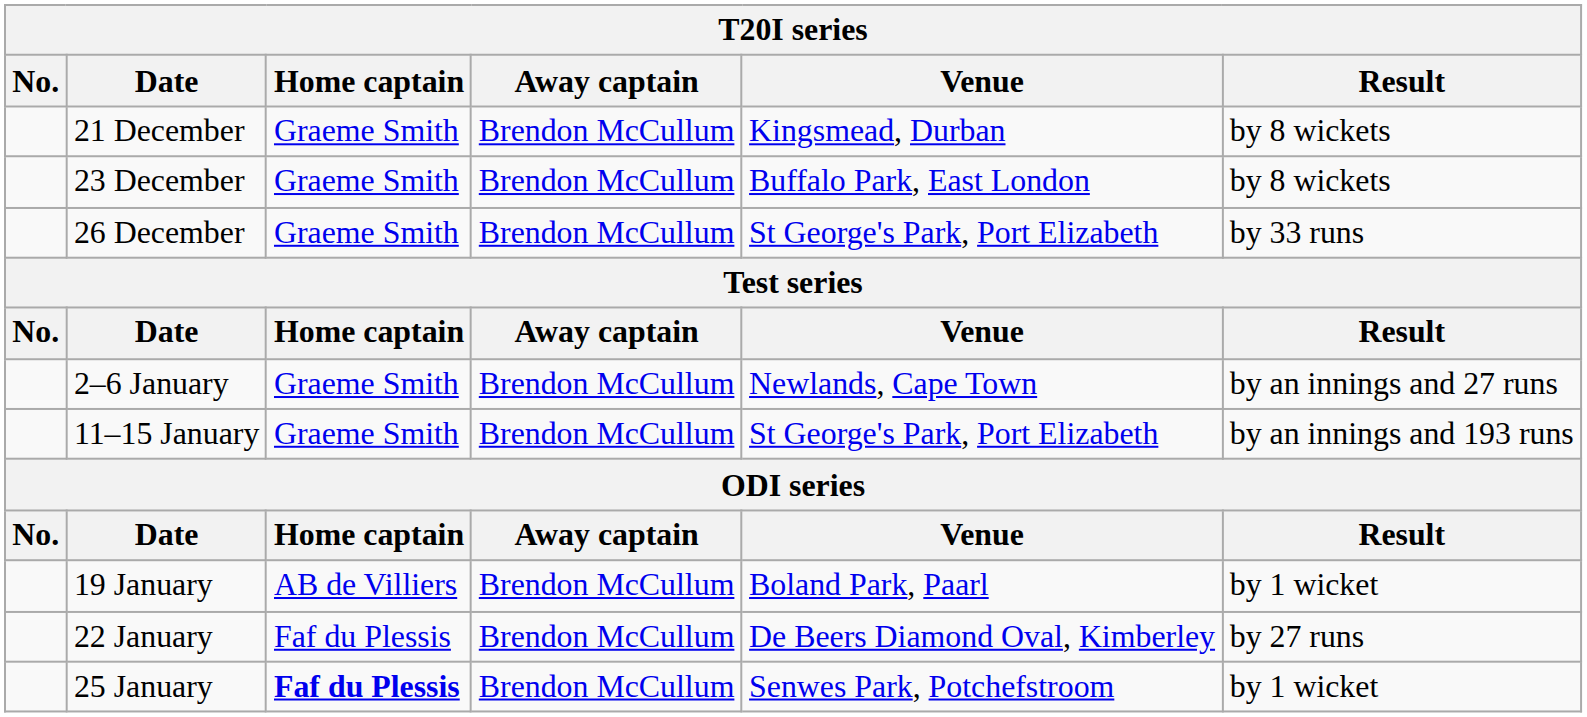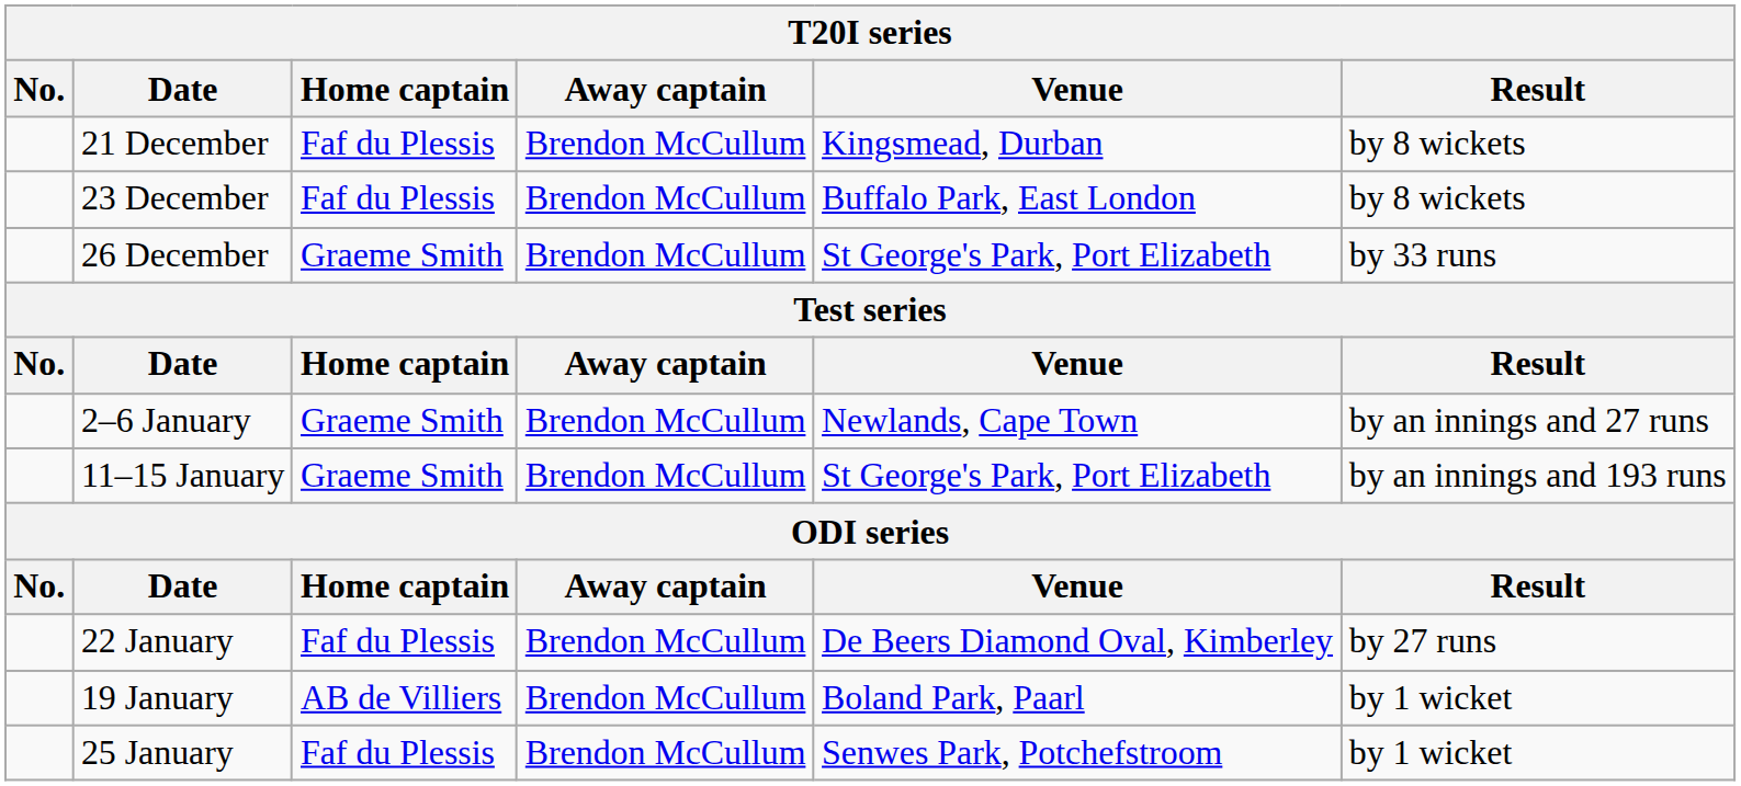 <table class="wikitable">
 <tr>
 <th colspan="6">T20I series</th>
 </tr>
 <tr>
 <th>No.</th>
 <th>Date</th>
 <th>Home captain</th>
 <th>Away captain</th>
 <th>Venue</th>
 <th>Result</th>
 </tr>
 <tr>
 <td></td>
 <td>21 December</td>
-<td><a href='#'>Graeme Smith</a></td>
+<td><a href='#'>Faf du Plessis</a></td>
 <td><a href='#'>Brendon McCullum</a></td>
 <td><a href='#'>Kingsmead</a>, <a href='#'>Durban</a></td>
 <td> by 8 wickets</td>
 </tr>
 <tr>
 <td></td>
 <td>23 December</td>
-<td><a href='#'>Graeme Smith</a></td>
+<td><a href='#'>Faf du Plessis</a></td>
 <td><a href='#'>Brendon McCullum</a></td>
 <td><a href='#'>Buffalo Park</a>, <a href='#'>East London</a></td>
 <td> by 8 wickets</td>
 </tr>
 <tr>
 <td></td>
 <td>26 December</td>
 <td><a href='#'>Graeme Smith</a></td>
 <td><a href='#'>Brendon McCullum</a></td>
 <td><a href='#'>St George's Park</a>, <a href='#'>Port Elizabeth</a></td>
 <td> by 33 runs</td>
 </tr>
 <tr>
 <th colspan="6">Test series</th>
 </tr>
 <tr>
 <th>No.</th>
 <th>Date</th>
 <th>Home captain</th>
 <th>Away captain</th>
 <th>Venue</th>
 <th>Result</th>
 </tr>
 <tr>
 <td></td>
 <td>2–6 January</td>
 <td><a href='#'>Graeme Smith</a></td>
 <td><a href='#'>Brendon McCullum</a></td>
 <td><a href='#'>Newlands</a>, <a href='#'>Cape Town</a></td>
 <td> by an innings and 27 runs</td>
 </tr>
 <tr>
 <td></td>
 <td>11–15 January</td>
 <td><a href='#'>Graeme Smith</a></td>
 <td><a href='#'>Brendon McCullum</a></td>
 <td><a href='#'>St George's Park</a>, <a href='#'>Port Elizabeth</a></td>
 <td> by an innings and 193 runs</td>
 </tr>
 <tr>
 <th colspan="6">ODI series</th>
 </tr>
 <tr>
 <th>No.</th>
 <th>Date</th>
 <th>Home captain</th>
 <th>Away captain</th>
 <th>Venue</th>
 <th>Result</th>
 </tr>
 <tr>
 <td></td>
+<td>22 January</td>
+<td><a href='#'>Faf du Plessis</a></td>
+<td><a href='#'>Brendon McCullum</a></td>
+<td><a href='#'>De Beers Diamond Oval</a>, <a href='#'>Kimberley</a></td>
+<td> by 27 runs</td>
+</tr>
+<tr>
+<td></td>
 <td>19 January</td>
 <td><a href='#'>AB de Villiers</a></td>
 <td><a href='#'>Brendon McCullum</a></td>
 <td><a href='#'>Boland Park</a>, <a href='#'>Paarl</a></td>
 <td> by 1 wicket</td>
 </tr>
 <tr>
 <td></td>
-<td>22 January</td>
+<td>25 January</td>
 <td><a href='#'>Faf du Plessis</a></td>
-<td><a href='#'>Brendon McCullum</a></td>
-<td><a href='#'>De Beers Diamond Oval</a>, <a href='#'>Kimberley</a></td>
-<td> by 27 runs</td>
-</tr>
-<tr>
-<td></td>
-<td>25 January</td>
-<td><strong><a href='#'>Faf du Plessis</a></strong></td>
 <td><a href='#'>Brendon McCullum</a></td>
 <td><a href='#'>Senwes Park</a>, <a href='#'>Potchefstroom</a></td>
 <td> by 1 wicket</td>
 </tr>
 </table>
